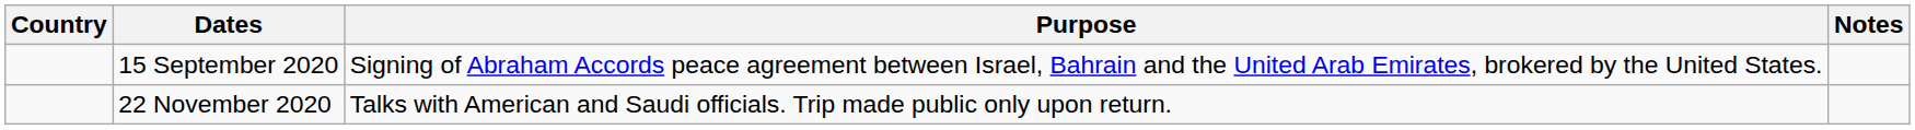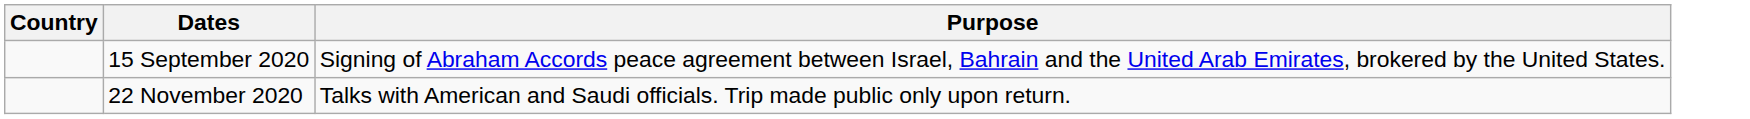 <table class="wikitable">
 <tr>
 <th>Country</th>
 <th>Dates</th>
 <th>Purpose</th>
-<th>Notes</th>
 </tr>
 <tr>
 <td></td>
 <td>15 September 2020</td>
 <td>Signing of <a href='#'>Abraham Accords</a> peace agreement between Israel, <a href='#'>Bahrain</a> and the <a href='#'>United Arab Emirates</a>, brokered by the United States.</td>
-<td></td>
 </tr>
 <tr>
 <td></td>
 <td>22 November 2020</td>
 <td>Talks with American and Saudi officials. Trip made public only upon return.</td>
-<td></td>
 </tr>
 </table>
